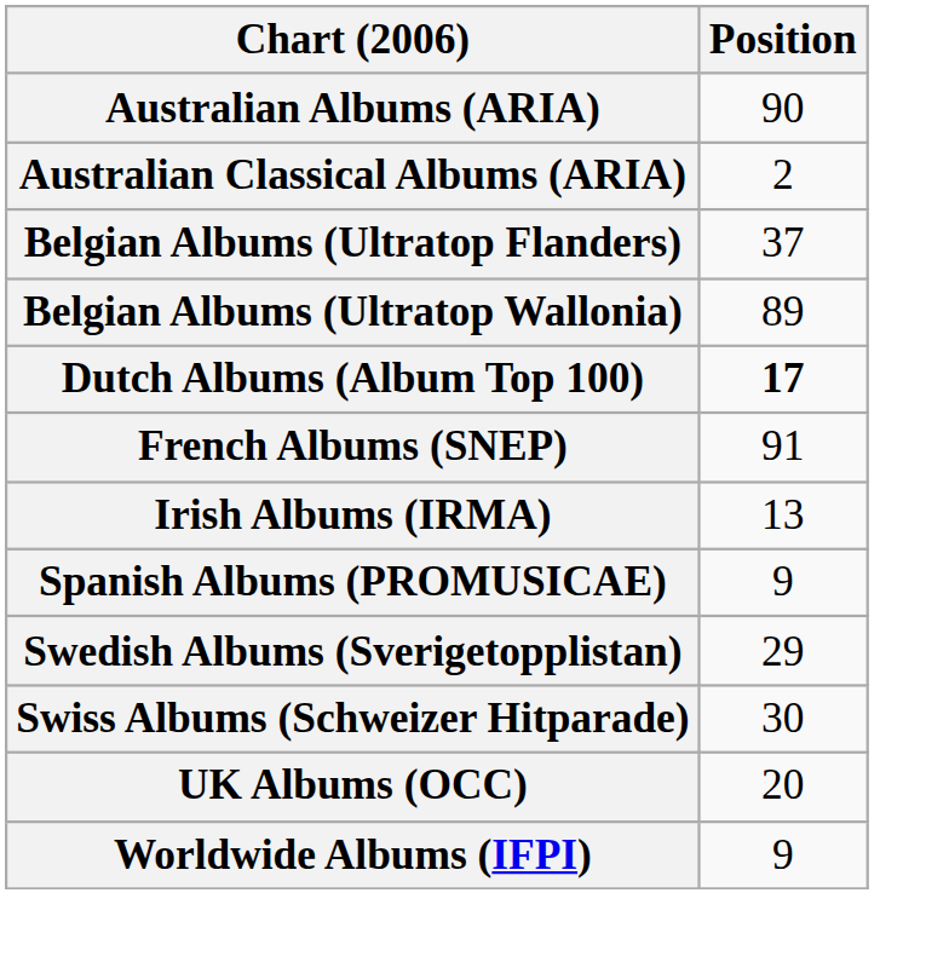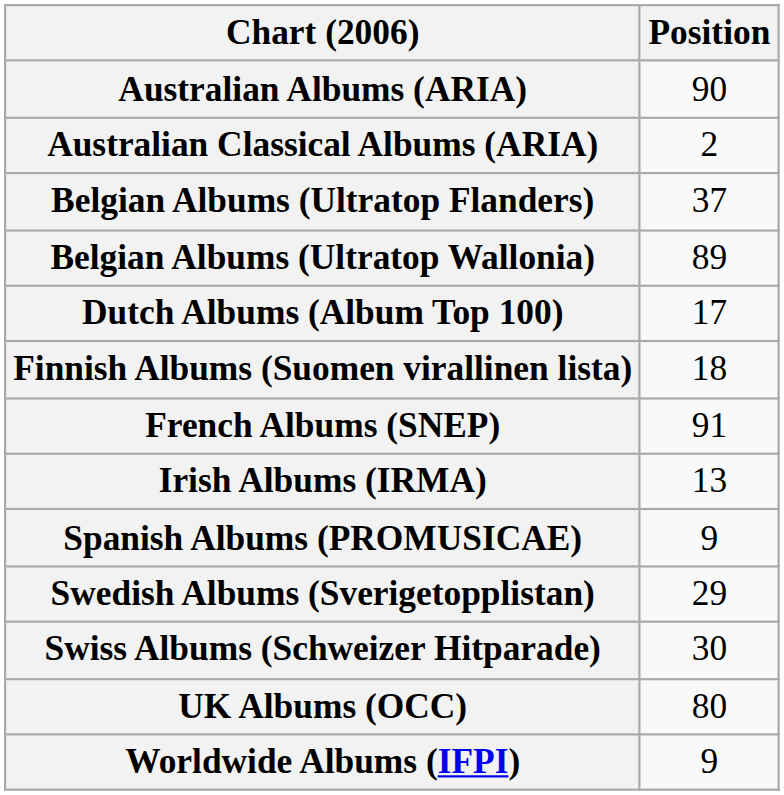 <table class="wikitable sortable plainrowheaders" style="text-align:center">
 <tr>
 <th scope="col">Chart (2006)</th>
 <th scope="col">Position</th>
 </tr>
 <tr>
 <th scope="row">Australian Albums (ARIA)</th>
 <td>90</td>
 </tr>
 <tr>
 <th scope="row">Australian Classical Albums (ARIA)</th>
 <td>2</td>
 </tr>
 <tr>
 <th scope="row">Belgian Albums (Ultratop Flanders)</th>
 <td>37</td>
 </tr>
 <tr>
 <th scope="row">Belgian Albums (Ultratop Wallonia)</th>
 <td>89</td>
 </tr>
 <tr>
 <th scope="row">Dutch Albums (Album Top 100)</th>
-<td><strong>17</strong></td>
+<td>17</td>
+</tr>
+<tr>
+<th scope="row">Finnish Albums (Suomen virallinen lista)</th>
+<td>18</td>
 </tr>
 <tr>
 <th scope="row">French Albums (SNEP)</th>
 <td>91</td>
 </tr>
 <tr>
 <th scope="row">Irish Albums (IRMA)</th>
 <td>13</td>
 </tr>
 <tr>
 <th scope="row">Spanish Albums (PROMUSICAE)</th>
 <td>9</td>
 </tr>
 <tr>
 <th scope="row">Swedish Albums (Sverigetopplistan)</th>
 <td>29</td>
 </tr>
 <tr>
 <th scope="row">Swiss Albums (Schweizer Hitparade)</th>
 <td>30</td>
 </tr>
 <tr>
 <th scope="row">UK Albums (OCC)</th>
-<td>20</td>
+<td>80</td>
 </tr>
 <tr>
 <th scope="row">Worldwide Albums (<a href='#'>IFPI</a>)</th>
 <td>9</td>
 </tr>
 </table>
